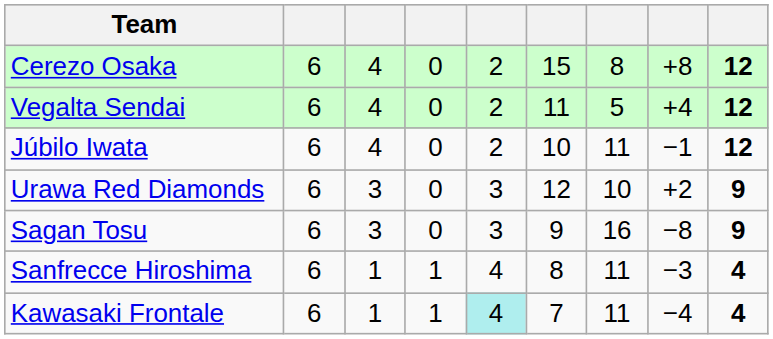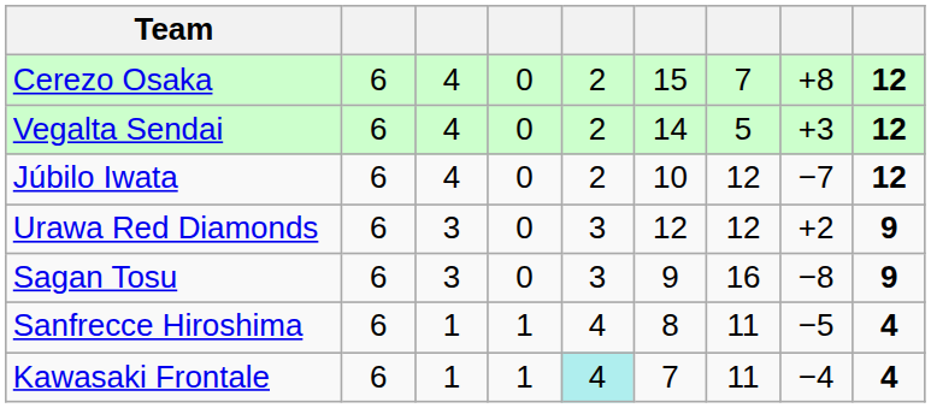 <table class="wikitable" style="text-align:center;">
 <tr>
 <th width=165>Team</th>
 <th width=30></th>
 <th width=30></th>
 <th width=30></th>
 <th width=30></th>
 <th width=30></th>
 <th width=30></th>
 <th width=30></th>
 <th width=30></th>
 </tr>
 <tr bgcolor="#ccffcc">
 <td align=left><a href='#'>Cerezo Osaka</a></td>
 <td>6</td>
 <td>4</td>
 <td>0</td>
 <td>2</td>
 <td>15</td>
-<td>8</td>
+<td>7</td>
 <td>+8</td>
 <td><strong>12</strong></td>
 </tr>
 <tr bgcolor="#ccffcc">
 <td align=left><a href='#'>Vegalta Sendai</a></td>
 <td>6</td>
 <td>4</td>
 <td>0</td>
 <td>2</td>
-<td>11</td>
+<td>14</td>
 <td>5</td>
-<td>+4</td>
+<td>+3</td>
 <td><strong>12</strong></td>
 </tr>
 <tr>
 <td align=left><a href='#'>Júbilo Iwata</a></td>
 <td>6</td>
 <td>4</td>
 <td>0</td>
 <td>2</td>
 <td>10</td>
-<td>11</td>
-<td>−1</td>
+<td>12</td>
+<td>−7</td>
 <td><strong>12</strong></td>
 </tr>
 <tr>
 <td align=left><a href='#'>Urawa Red Diamonds</a></td>
 <td>6</td>
 <td>3</td>
 <td>0</td>
 <td>3</td>
 <td>12</td>
-<td>10</td>
+<td>12</td>
 <td>+2</td>
 <td><strong>9</strong></td>
 </tr>
 <tr>
 <td align=left><a href='#'>Sagan Tosu</a></td>
 <td>6</td>
 <td>3</td>
 <td>0</td>
 <td>3</td>
 <td>9</td>
 <td>16</td>
 <td>−8</td>
 <td><strong>9</strong></td>
 </tr>
 <tr>
 <td align=left><a href='#'>Sanfrecce Hiroshima</a></td>
 <td>6</td>
 <td>1</td>
 <td>1</td>
 <td>4</td>
 <td>8</td>
 <td>11</td>
-<td>−3</td>
+<td>−5</td>
 <td><strong>4</strong></td>
 </tr>
 <tr>
 <td align=left><a href='#'>Kawasaki Frontale</a></td>
 <td>6</td>
 <td>1</td>
 <td>1</td>
 <td style="background: paleturquoise;">4</td>
 <td>7</td>
 <td>11</td>
 <td>−4</td>
 <td><strong>4</strong></td>
 </tr>
 </table>
